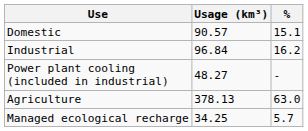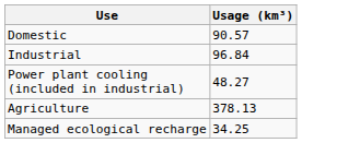 <table class="wikitable sortable">
 <tr>
 <th>Use</th>
 <th>Usage (km³)</th>
-<th>%</th>
 </tr>
 <tr>
 <td>Domestic</td>
 <td>90.57</td>
-<td>15.1</td>
 </tr>
 <tr>
 <td>Industrial</td>
 <td>96.84</td>
-<td>16.2</td>
 </tr>
 <tr>
 <td>Power plant cooling<br>(included in industrial)</td>
 <td>48.27</td>
-<td>-</td>
 </tr>
 <tr>
 <td>Agriculture</td>
 <td>378.13</td>
-<td>63.0</td>
 </tr>
 <tr>
 <td>Managed ecological recharge</td>
 <td>34.25</td>
-<td>5.7</td>
 </tr>
 </table>
